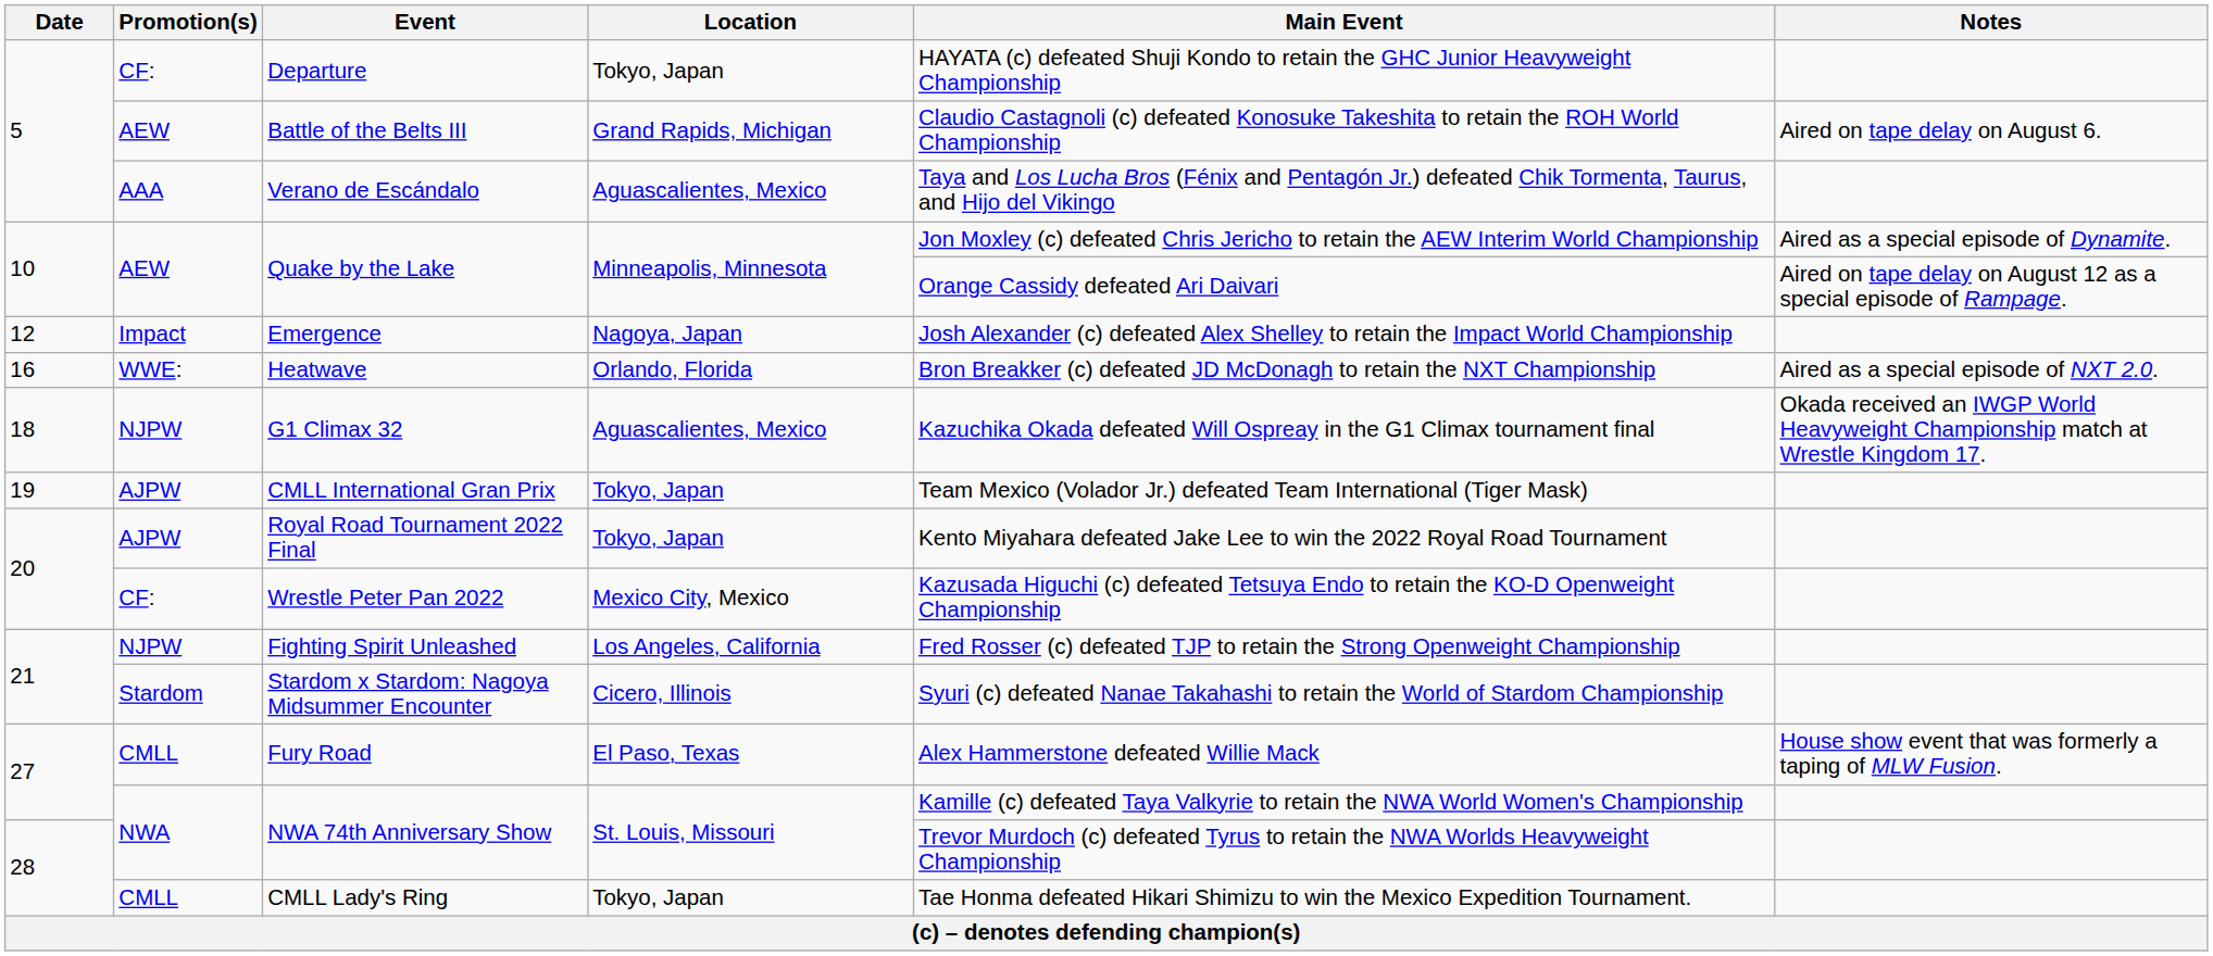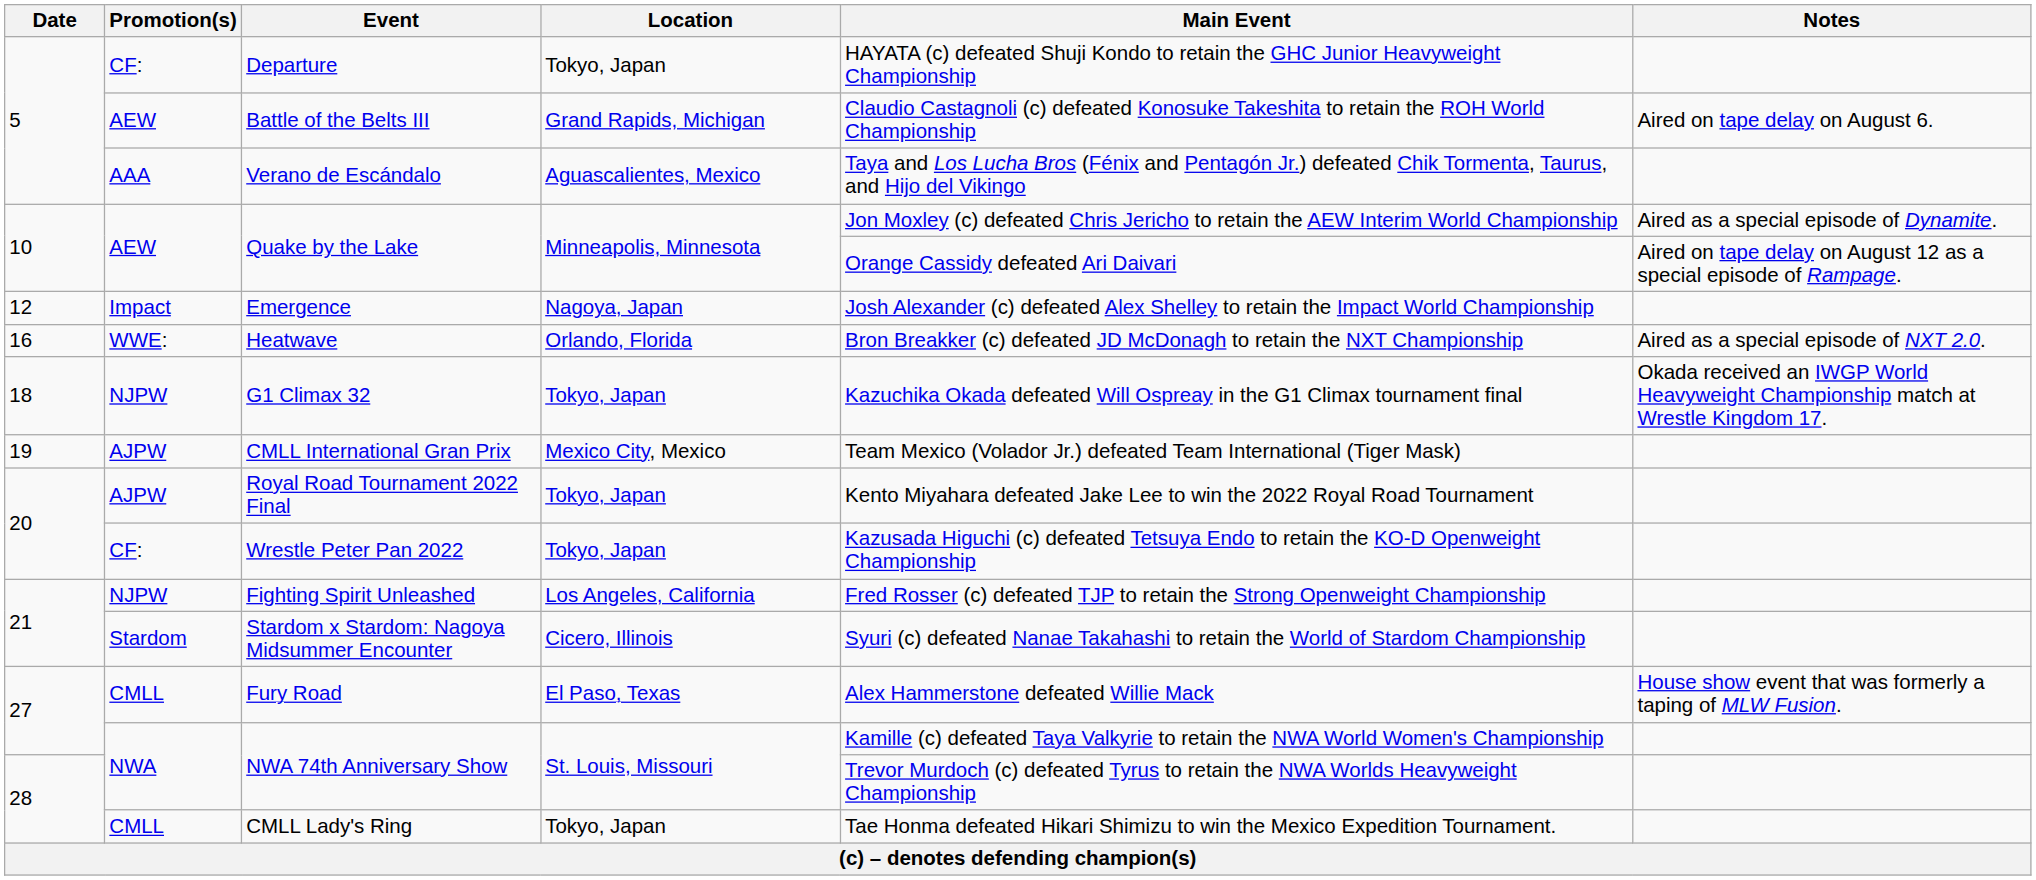 <table class="wikitable" style="width:100%;">
 <tr>
 <th width="5%">Date</th>
 <th width="5%">Promotion(s)</th>
 <th style="width:15%;">Event</th>
 <th style="width:15%;">Location</th>
 <th style="width:40%;">Main Event</th>
 <th style="width:20%;">Notes</th>
 </tr>
 <tr>
 <td rowspan="3">5</td>
 <td><a href='#'>CF</a>:</td>
 <td><a href='#'>Departure</a></td>
 <td>Tokyo, Japan</td>
 <td>HAYATA (c) defeated Shuji Kondo to retain the <a href='#'>GHC Junior Heavyweight Championship</a></td>
 <td></td>
 </tr>
 <tr>
 <td><a href='#'>AEW</a></td>
 <td><a href='#'>Battle of the Belts III</a></td>
 <td><a href='#'>Grand Rapids, Michigan</a></td>
 <td><a href='#'>Claudio Castagnoli</a> (c) defeated <a href='#'>Konosuke Takeshita</a> to retain the <a href='#'>ROH World Championship</a></td>
 <td>Aired on <a href='#'>tape delay</a> on August 6.</td>
 </tr>
 <tr>
 <td><a href='#'>AAA</a></td>
 <td><a href='#'>Verano de Escándalo</a></td>
 <td><a href='#'>Aguascalientes, Mexico</a></td>
 <td><a href='#'>Taya</a> and <em><a href='#'>Los Lucha Bros</a></em> (<a href='#'>Fénix</a> and <a href='#'>Pentagón Jr.</a>) defeated <a href='#'>Chik Tormenta</a>, <a href='#'>Taurus</a>, and <a href='#'>Hijo del Vikingo</a></td>
 <td></td>
 </tr>
 <tr>
 <td rowspan="2">10</td>
 <td rowspan="2"><a href='#'>AEW</a></td>
 <td rowspan="2"><a href='#'>Quake by the Lake</a></td>
 <td rowspan="2"><a href='#'>Minneapolis, Minnesota</a></td>
 <td><a href='#'>Jon Moxley</a> (c) defeated <a href='#'>Chris Jericho</a> to retain the <a href='#'>AEW Interim World Championship</a></td>
 <td>Aired as a special episode of <em><a href='#'>Dynamite</a></em>.</td>
 </tr>
 <tr>
 <td><a href='#'>Orange Cassidy</a> defeated <a href='#'>Ari Daivari</a></td>
 <td>Aired on <a href='#'>tape delay</a> on August 12 as a special episode of <em><a href='#'>Rampage</a></em>.</td>
 </tr>
 <tr>
 <td>12</td>
 <td><a href='#'>Impact</a></td>
 <td><a href='#'>Emergence</a></td>
 <td><a href='#'>Nagoya, Japan</a></td>
 <td><a href='#'>Josh Alexander</a> (c) defeated <a href='#'>Alex Shelley</a> to retain the <a href='#'>Impact World Championship</a></td>
 <td></td>
 </tr>
 <tr>
 <td>16</td>
 <td><a href='#'>WWE</a>:</td>
 <td><a href='#'>Heatwave</a></td>
 <td><a href='#'>Orlando, Florida</a></td>
 <td><a href='#'>Bron Breakker</a> (c) defeated <a href='#'>JD McDonagh</a> to retain the <a href='#'>NXT Championship</a></td>
 <td>Aired as a special episode of <em><a href='#'>NXT 2.0</a></em>.</td>
 </tr>
 <tr>
 <td>18</td>
 <td><a href='#'>NJPW</a></td>
 <td><a href='#'>G1 Climax 32</a><br></td>
-<td><a href='#'>Aguascalientes, Mexico</a></td>
+<td><a href='#'>Tokyo, Japan</a></td>
 <td><a href='#'>Kazuchika Okada</a> defeated <a href='#'>Will Ospreay</a> in the G1 Climax tournament final</td>
 <td>Okada received an <a href='#'>IWGP World Heavyweight Championship</a> match at <a href='#'>Wrestle Kingdom 17</a>.</td>
 </tr>
 <tr>
 <td>19</td>
 <td><a href='#'>AJPW</a></td>
 <td><a href='#'>CMLL International Gran Prix</a></td>
-<td><a href='#'>Tokyo, Japan</a></td>
+<td><a href='#'>Mexico City</a>, Mexico</td>
 <td>Team Mexico (Volador Jr.) defeated Team International (Tiger Mask)</td>
 <td></td>
 </tr>
 <tr>
 <td rowspan=2>20</td>
 <td><a href='#'>AJPW</a></td>
 <td><a href='#'>Royal Road Tournament 2022 Final</a></td>
 <td><a href='#'>Tokyo, Japan</a></td>
 <td>Kento Miyahara defeated Jake Lee to win the 2022 Royal Road Tournament</td>
 <td></td>
 </tr>
 <tr>
 <td><a href='#'>CF</a>:</td>
 <td><a href='#'>Wrestle Peter Pan 2022</a></td>
-<td><a href='#'>Mexico City</a>, Mexico</td>
+<td><a href='#'>Tokyo, Japan</a></td>
 <td><a href='#'>Kazusada Higuchi</a> (c) defeated <a href='#'>Tetsuya Endo</a> to retain the <a href='#'>KO-D Openweight Championship</a></td>
 <td></td>
 </tr>
 <tr>
 <td rowspan=2>21</td>
 <td><a href='#'>NJPW</a></td>
 <td><a href='#'>Fighting Spirit Unleashed</a></td>
 <td><a href='#'>Los Angeles, California</a></td>
 <td><a href='#'>Fred Rosser</a> (c) defeated <a href='#'>TJP</a> to retain the <a href='#'>Strong Openweight Championship</a></td>
 <td></td>
 </tr>
 <tr>
 <td><a href='#'>Stardom</a></td>
 <td><a href='#'>Stardom x Stardom: Nagoya Midsummer Encounter</a></td>
 <td><a href='#'>Cicero, Illinois</a></td>
 <td><a href='#'>Syuri</a> (c) defeated <a href='#'>Nanae Takahashi</a> to retain the <a href='#'>World of Stardom Championship</a></td>
 <td></td>
 </tr>
 <tr>
 <td rowspan=2>27</td>
 <td><a href='#'>CMLL</a></td>
 <td><a href='#'>Fury Road</a></td>
 <td><a href='#'>El Paso, Texas</a></td>
 <td><a href='#'>Alex Hammerstone</a> defeated <a href='#'>Willie Mack</a></td>
 <td><a href='#'>House show</a> event that was formerly a taping of <em><a href='#'>MLW Fusion</a></em>.</td>
 </tr>
 <tr>
 <td rowspan=2><a href='#'>NWA</a></td>
 <td rowspan=2><a href='#'>NWA 74th Anniversary Show</a></td>
 <td rowspan=2><a href='#'>St. Louis, Missouri</a></td>
 <td><a href='#'>Kamille</a> (c) defeated <a href='#'>Taya Valkyrie</a> to retain the <a href='#'>NWA World Women's Championship</a></td>
 <td></td>
 </tr>
 <tr>
 <td rowspan=2>28</td>
 <td><a href='#'>Trevor Murdoch</a> (c) defeated <a href='#'>Tyrus</a> to retain the <a href='#'>NWA Worlds Heavyweight Championship</a></td>
 <td></td>
 </tr>
 <tr>
 <td><a href='#'>CMLL</a></td>
 <td>CMLL Lady's Ring</td>
 <td>Tokyo, Japan</td>
 <td>Tae Honma defeated Hikari Shimizu to win the Mexico Expedition Tournament.</td>
 <td></td>
 </tr>
 <tr>
 <th colspan="6">(c) – denotes defending champion(s)</th>
 </tr>
 </table>
